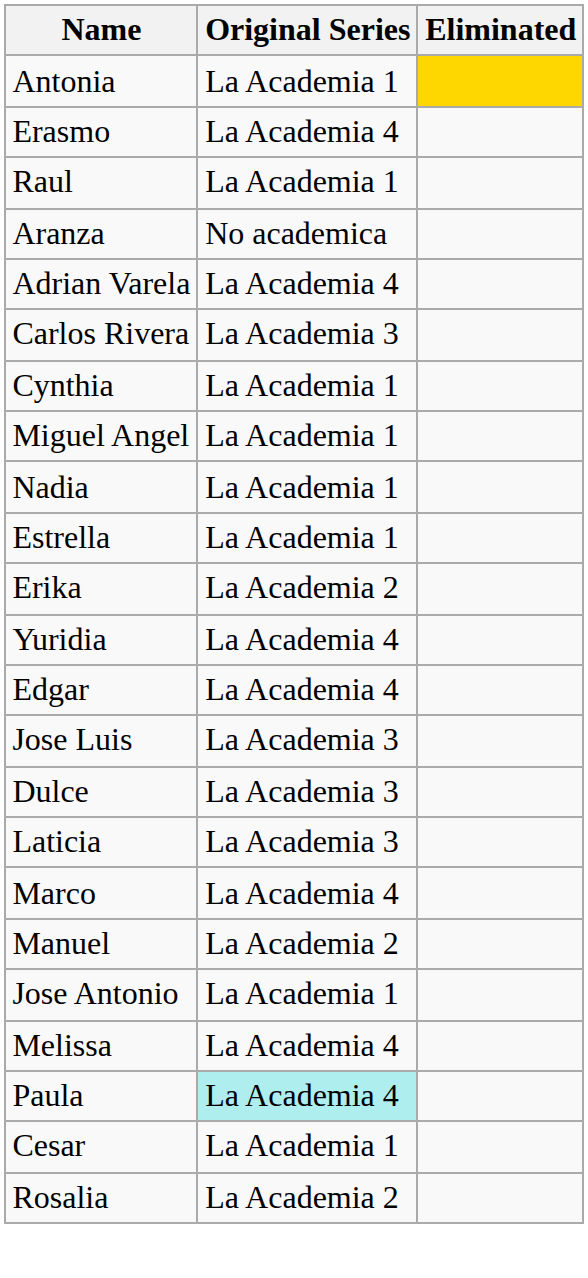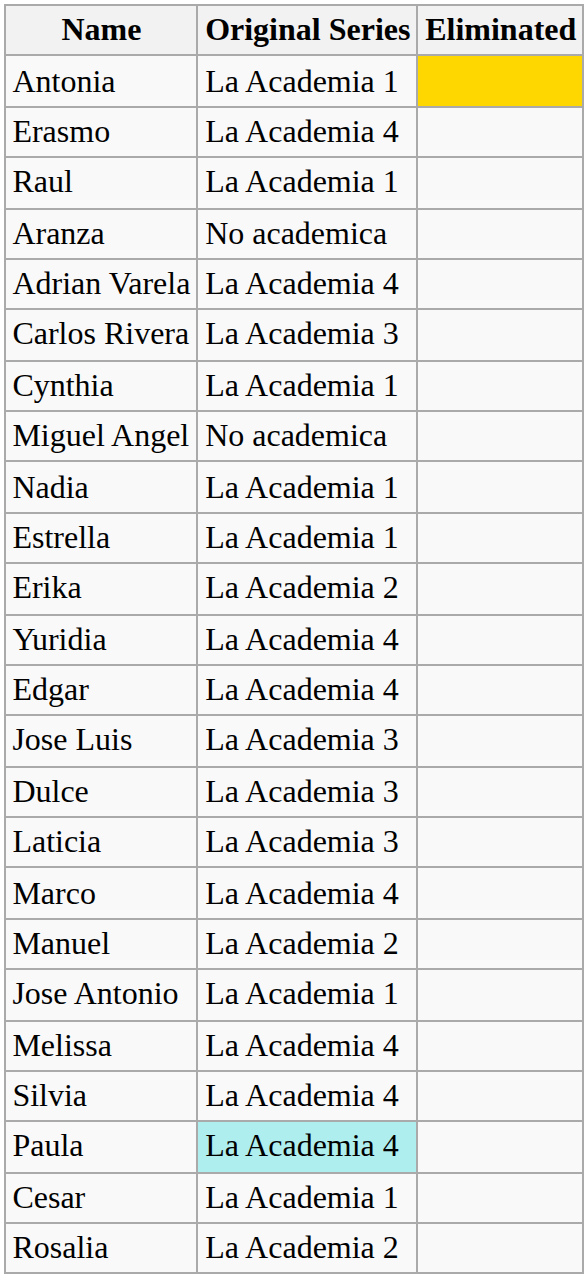 <table class="wikitable sortable">
 <tr>
 <th>Name</th>
 <th>Original Series</th>
 <th>Eliminated</th>
 </tr>
 <tr>
 <td>Antonia</td>
 <td>La Academia 1</td>
 <td bgcolor="gold"></td>
 </tr>
 <tr>
 <td>Erasmo</td>
 <td>La Academia 4</td>
 <td></td>
 </tr>
 <tr>
 <td>Raul</td>
 <td>La Academia 1</td>
 <td></td>
 </tr>
 <tr>
 <td>Aranza</td>
 <td>No academica</td>
 </tr>
 <tr>
 <td>Adrian Varela</td>
 <td>La Academia 4</td>
 <td></td>
 </tr>
 <tr>
 <td>Carlos Rivera</td>
 <td>La Academia 3</td>
 <td></td>
 </tr>
 <tr>
 <td>Cynthia</td>
 <td>La Academia 1</td>
 <td></td>
 </tr>
 <tr>
 <td>Miguel Angel</td>
-<td>La Academia 1</td>
+<td>No academica</td>
 <td></td>
 </tr>
 <tr>
 <td>Nadia</td>
 <td>La Academia 1</td>
 <td></td>
 </tr>
 <tr>
 <td>Estrella</td>
 <td>La Academia 1</td>
 <td></td>
 </tr>
 <tr>
 <td>Erika</td>
 <td>La Academia 2</td>
 <td></td>
 </tr>
 <tr>
 <td>Yuridia</td>
 <td>La Academia 4</td>
 <td></td>
 </tr>
 <tr>
 <td>Edgar</td>
 <td>La Academia 4</td>
 <td></td>
 </tr>
 <tr>
 <td>Jose Luis</td>
 <td>La Academia 3</td>
 <td></td>
 </tr>
 <tr>
 <td>Dulce</td>
 <td>La Academia 3</td>
 <td></td>
 </tr>
 <tr>
 <td>Laticia</td>
 <td>La Academia 3</td>
 <td></td>
 </tr>
 <tr>
 <td>Marco</td>
 <td>La Academia 4</td>
 <td></td>
 </tr>
 <tr>
 <td>Manuel</td>
 <td>La Academia 2</td>
 <td></td>
 </tr>
 <tr>
 <td>Jose Antonio</td>
 <td>La Academia 1</td>
 <td></td>
 </tr>
 <tr>
 <td>Melissa</td>
 <td>La Academia 4</td>
 <td></td>
 </tr>
 <tr>
+<td>Silvia</td>
+<td>La Academia 4</td>
+<td></td>
+</tr>
+<tr>
 <td>Paula</td>
 <td style="background: paleturquoise;">La Academia 4</td>
 <td></td>
 </tr>
 <tr>
 <td>Cesar</td>
 <td>La Academia 1</td>
 <td></td>
 </tr>
 <tr>
 <td>Rosalia</td>
 <td>La Academia 2</td>
 <td></td>
 </tr>
 <tr>
 </tr>
 </table>
